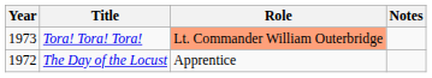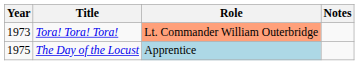 <table class="wikitable">
 <tr>
 <th>Year</th>
 <th>Title</th>
 <th>Role</th>
 <th>Notes</th>
 </tr>
 <tr>
 <td>1973</td>
 <td><em><a href='#'>Tora! Tora! Tora!</a></em></td>
 <td style="background: lightsalmon;">Lt. Commander William Outerbridge</td>
 <td></td>
 </tr>
 <tr>
-<td>1972</td>
+<td>1975</td>
 <td><em><a href='#'>The Day of the Locust</a></em></td>
-<td>Apprentice</td>
+<td style="background: lightblue;">Apprentice</td>
 <td></td>
 </tr>
 </table>
